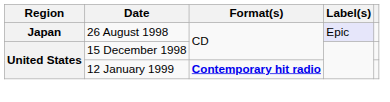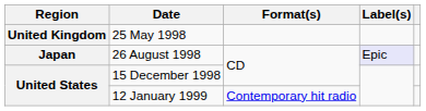 <table class="wikitable plainrowheaders">
 <tr>
 <th scope="col">Region</th>
 <th scope="col">Date</th>
 <th scope="col">Format(s)</th>
 <th scope="col">Label(s)</th>
 <th scope="col"></th>
+</tr>
+<tr>
+<th scope="row">United Kingdom</th>
+<td>25 May 1998</td>
+<td></td>
+<td></td>
+<td></td>
 </tr>
 <tr>
 <th scope="row">Japan</th>
 <td>26 August 1998</td>
 <td rowspan="2">CD</td>
 <td style="background: lavender;">Epic</td>
 <td></td>
 </tr>
 <tr>
 <th scope="row" rowspan="2">United States</th>
 <td>15 December 1998</td>
 <td rowspan="2"></td>
 <td></td>
 </tr>
 <tr>
 <td>12 January 1999</td>
-<td><strong><a href='#'>Contemporary hit radio</a></strong></td>
+<td><a href='#'>Contemporary hit radio</a></td>
 <td></td>
 </tr>
 </table>
